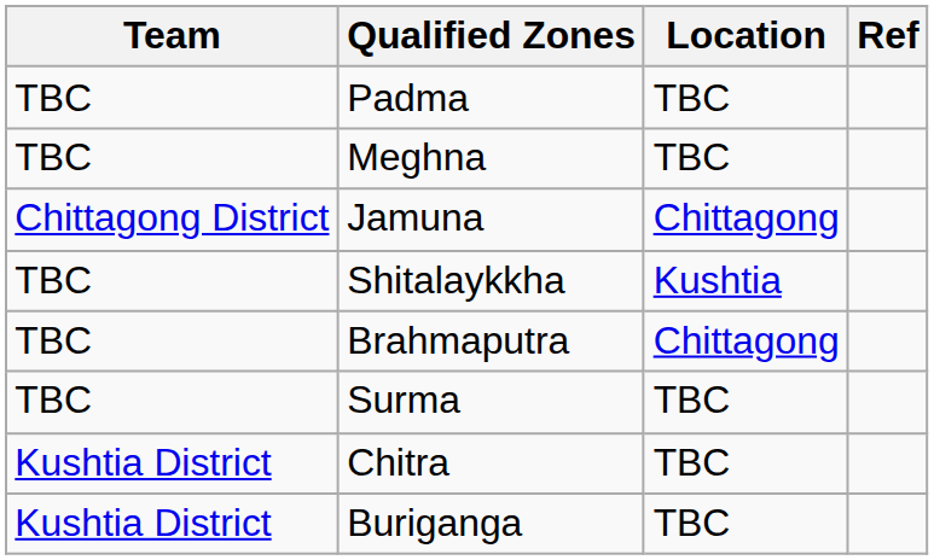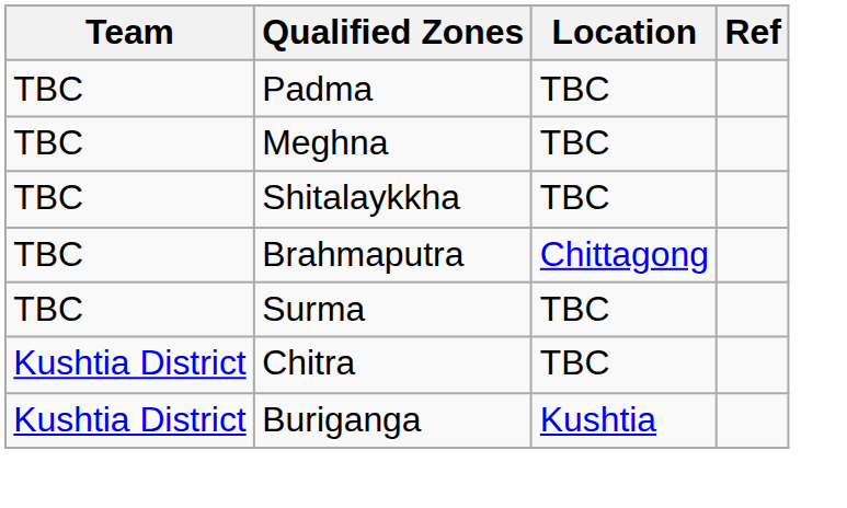 <table class="wikitable sortable" style="text-align: left;">
 <tr>
 <th>Team</th>
 <th>Qualified Zones</th>
 <th>Location</th>
 <th>Ref</th>
 </tr>
 <tr>
 <td>TBC</td>
 <td>Padma</td>
 <td>TBC</td>
 <td></td>
 </tr>
 <tr>
 <td>TBC</td>
 <td>Meghna</td>
 <td>TBC</td>
 <td></td>
 </tr>
 <tr>
-<td><a href='#'>Chittagong District</a></td>
-<td>Jamuna</td>
-<td><a href='#'>Chittagong</a></td>
-<td></td>
-</tr>
-<tr>
 <td>TBC</td>
 <td>Shitalaykkha</td>
-<td><a href='#'>Kushtia</a></td>
+<td>TBC</td>
 <td></td>
 </tr>
 <tr>
 <td>TBC</td>
 <td>Brahmaputra</td>
 <td><a href='#'>Chittagong</a></td>
 <td></td>
 </tr>
 <tr>
 <td>TBC</td>
 <td>Surma</td>
 <td>TBC</td>
 <td></td>
 </tr>
 <tr>
 <td><a href='#'>Kushtia District</a></td>
 <td>Chitra</td>
 <td>TBC</td>
 <td></td>
 </tr>
 <tr>
 <td><a href='#'>Kushtia District</a></td>
 <td>Buriganga</td>
-<td>TBC</td>
+<td><a href='#'>Kushtia</a></td>
 <td></td>
 </tr>
 </table>
